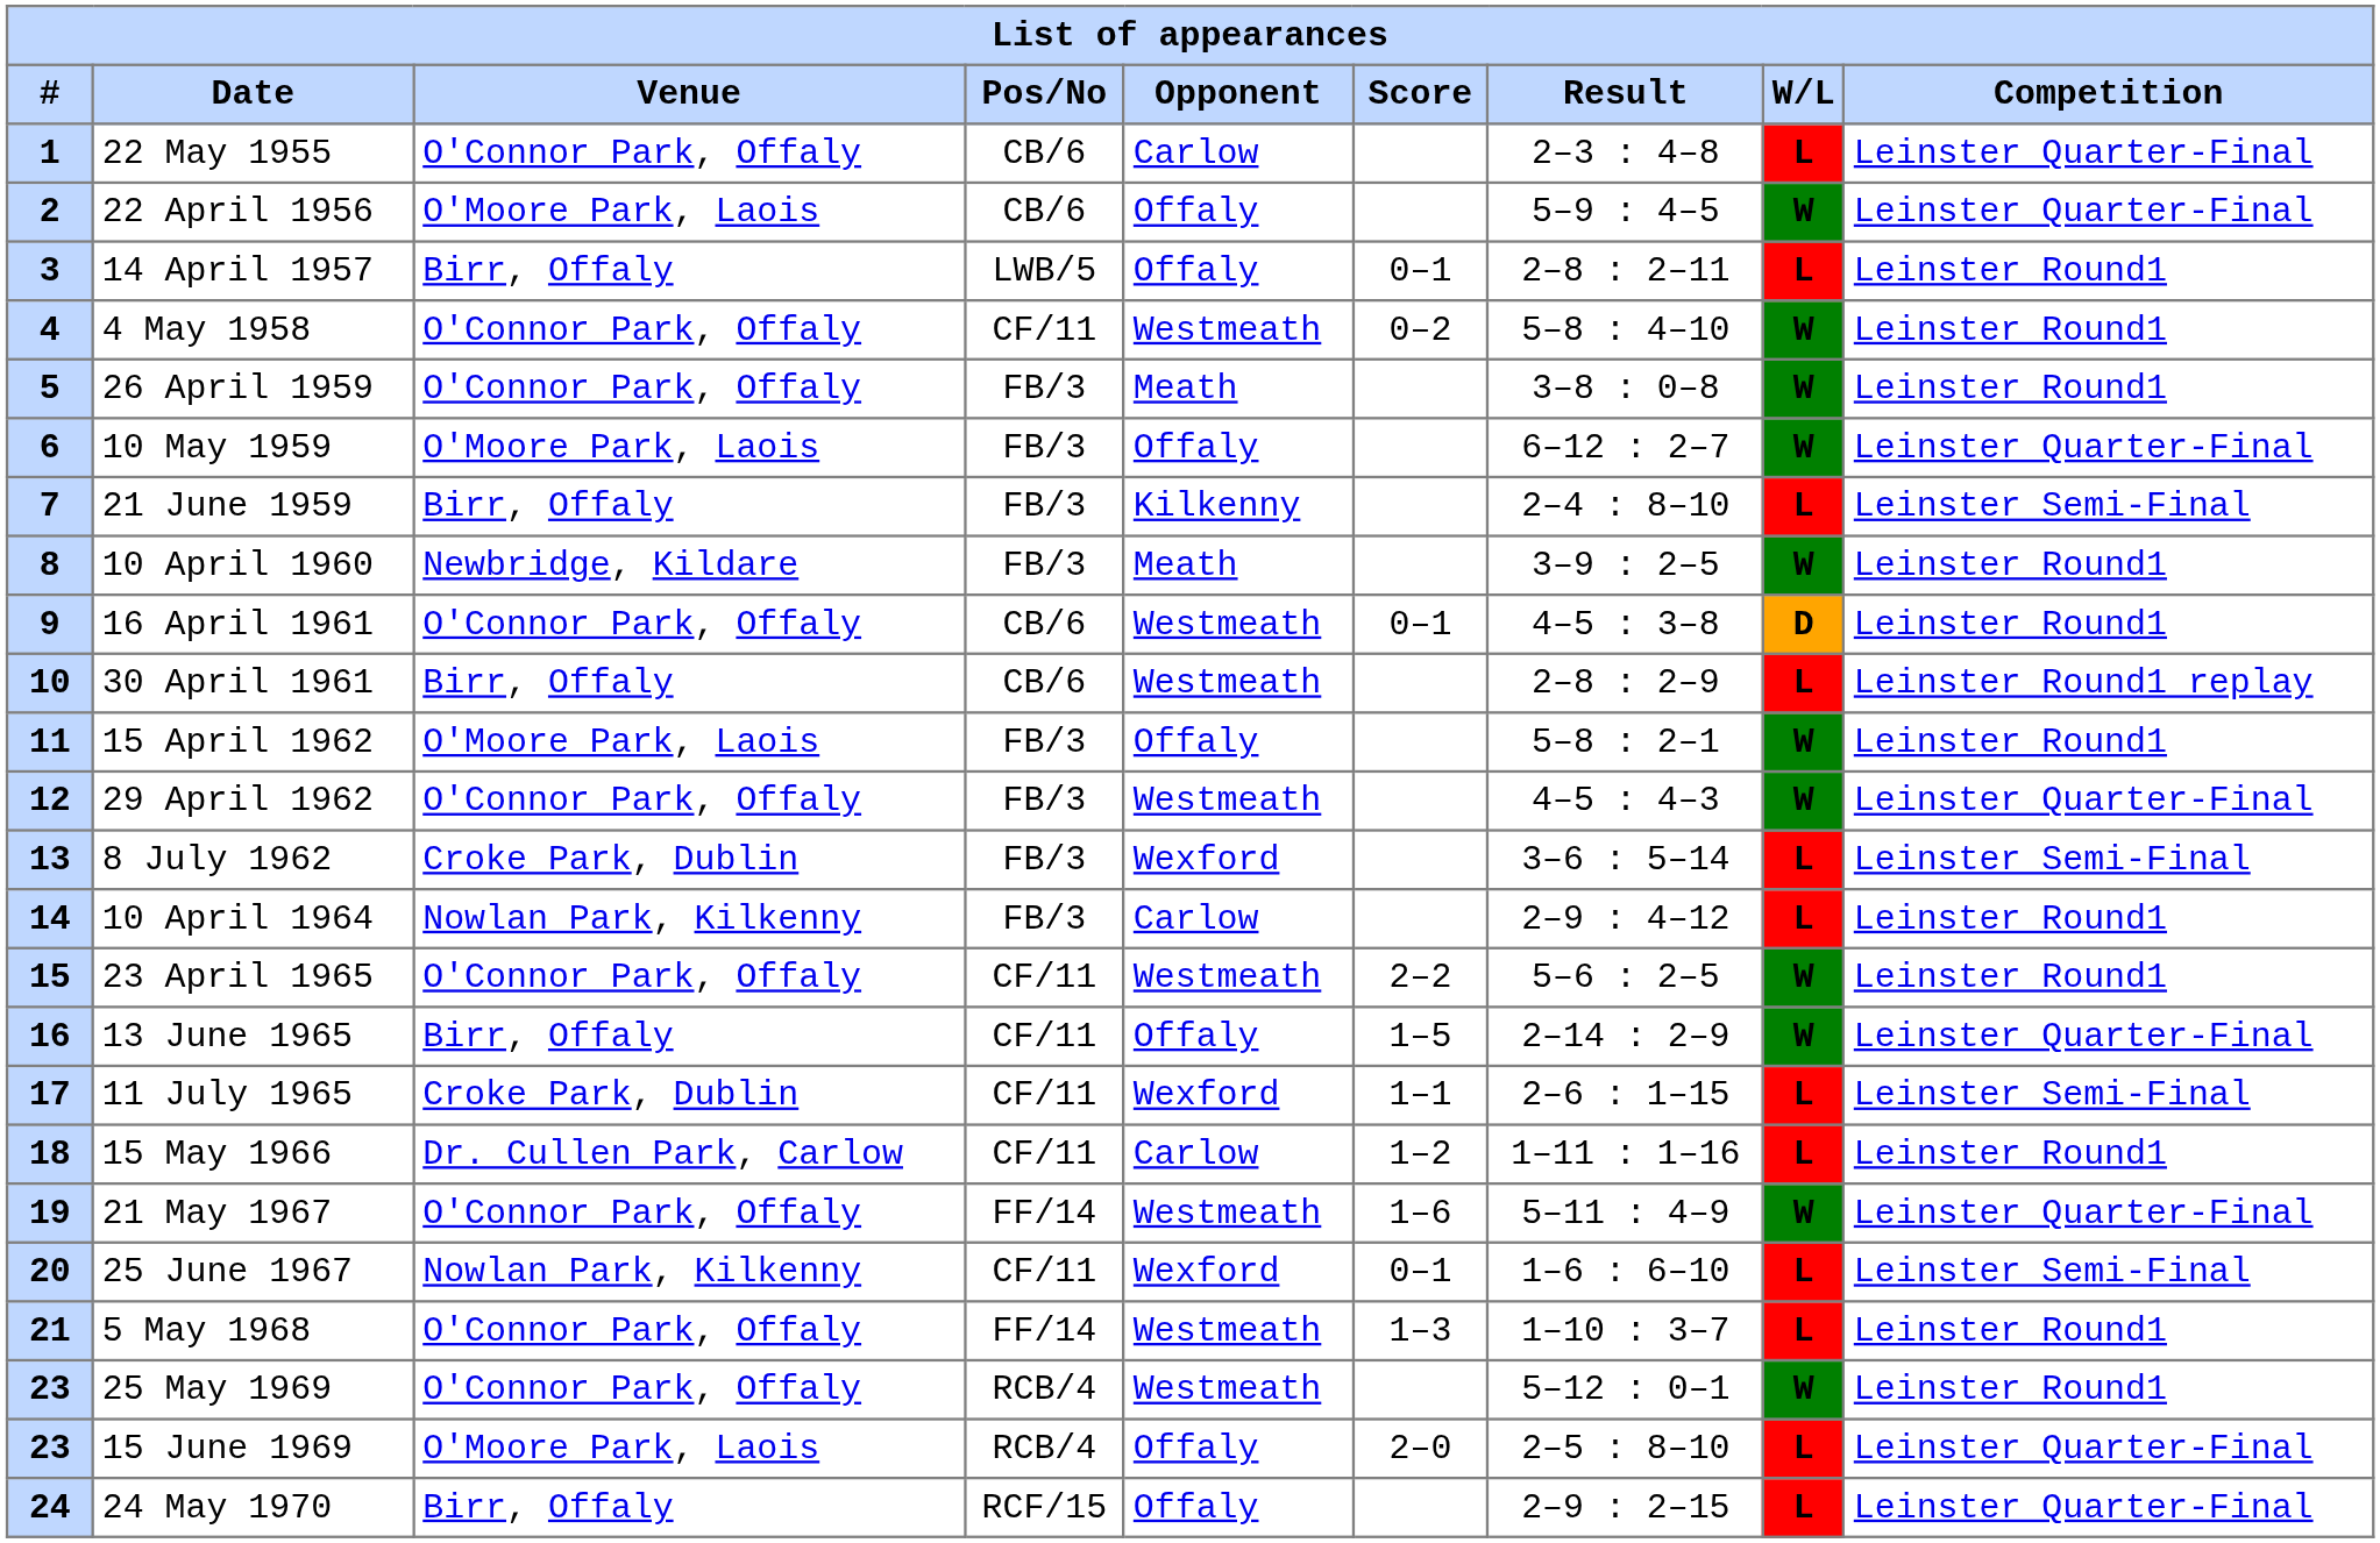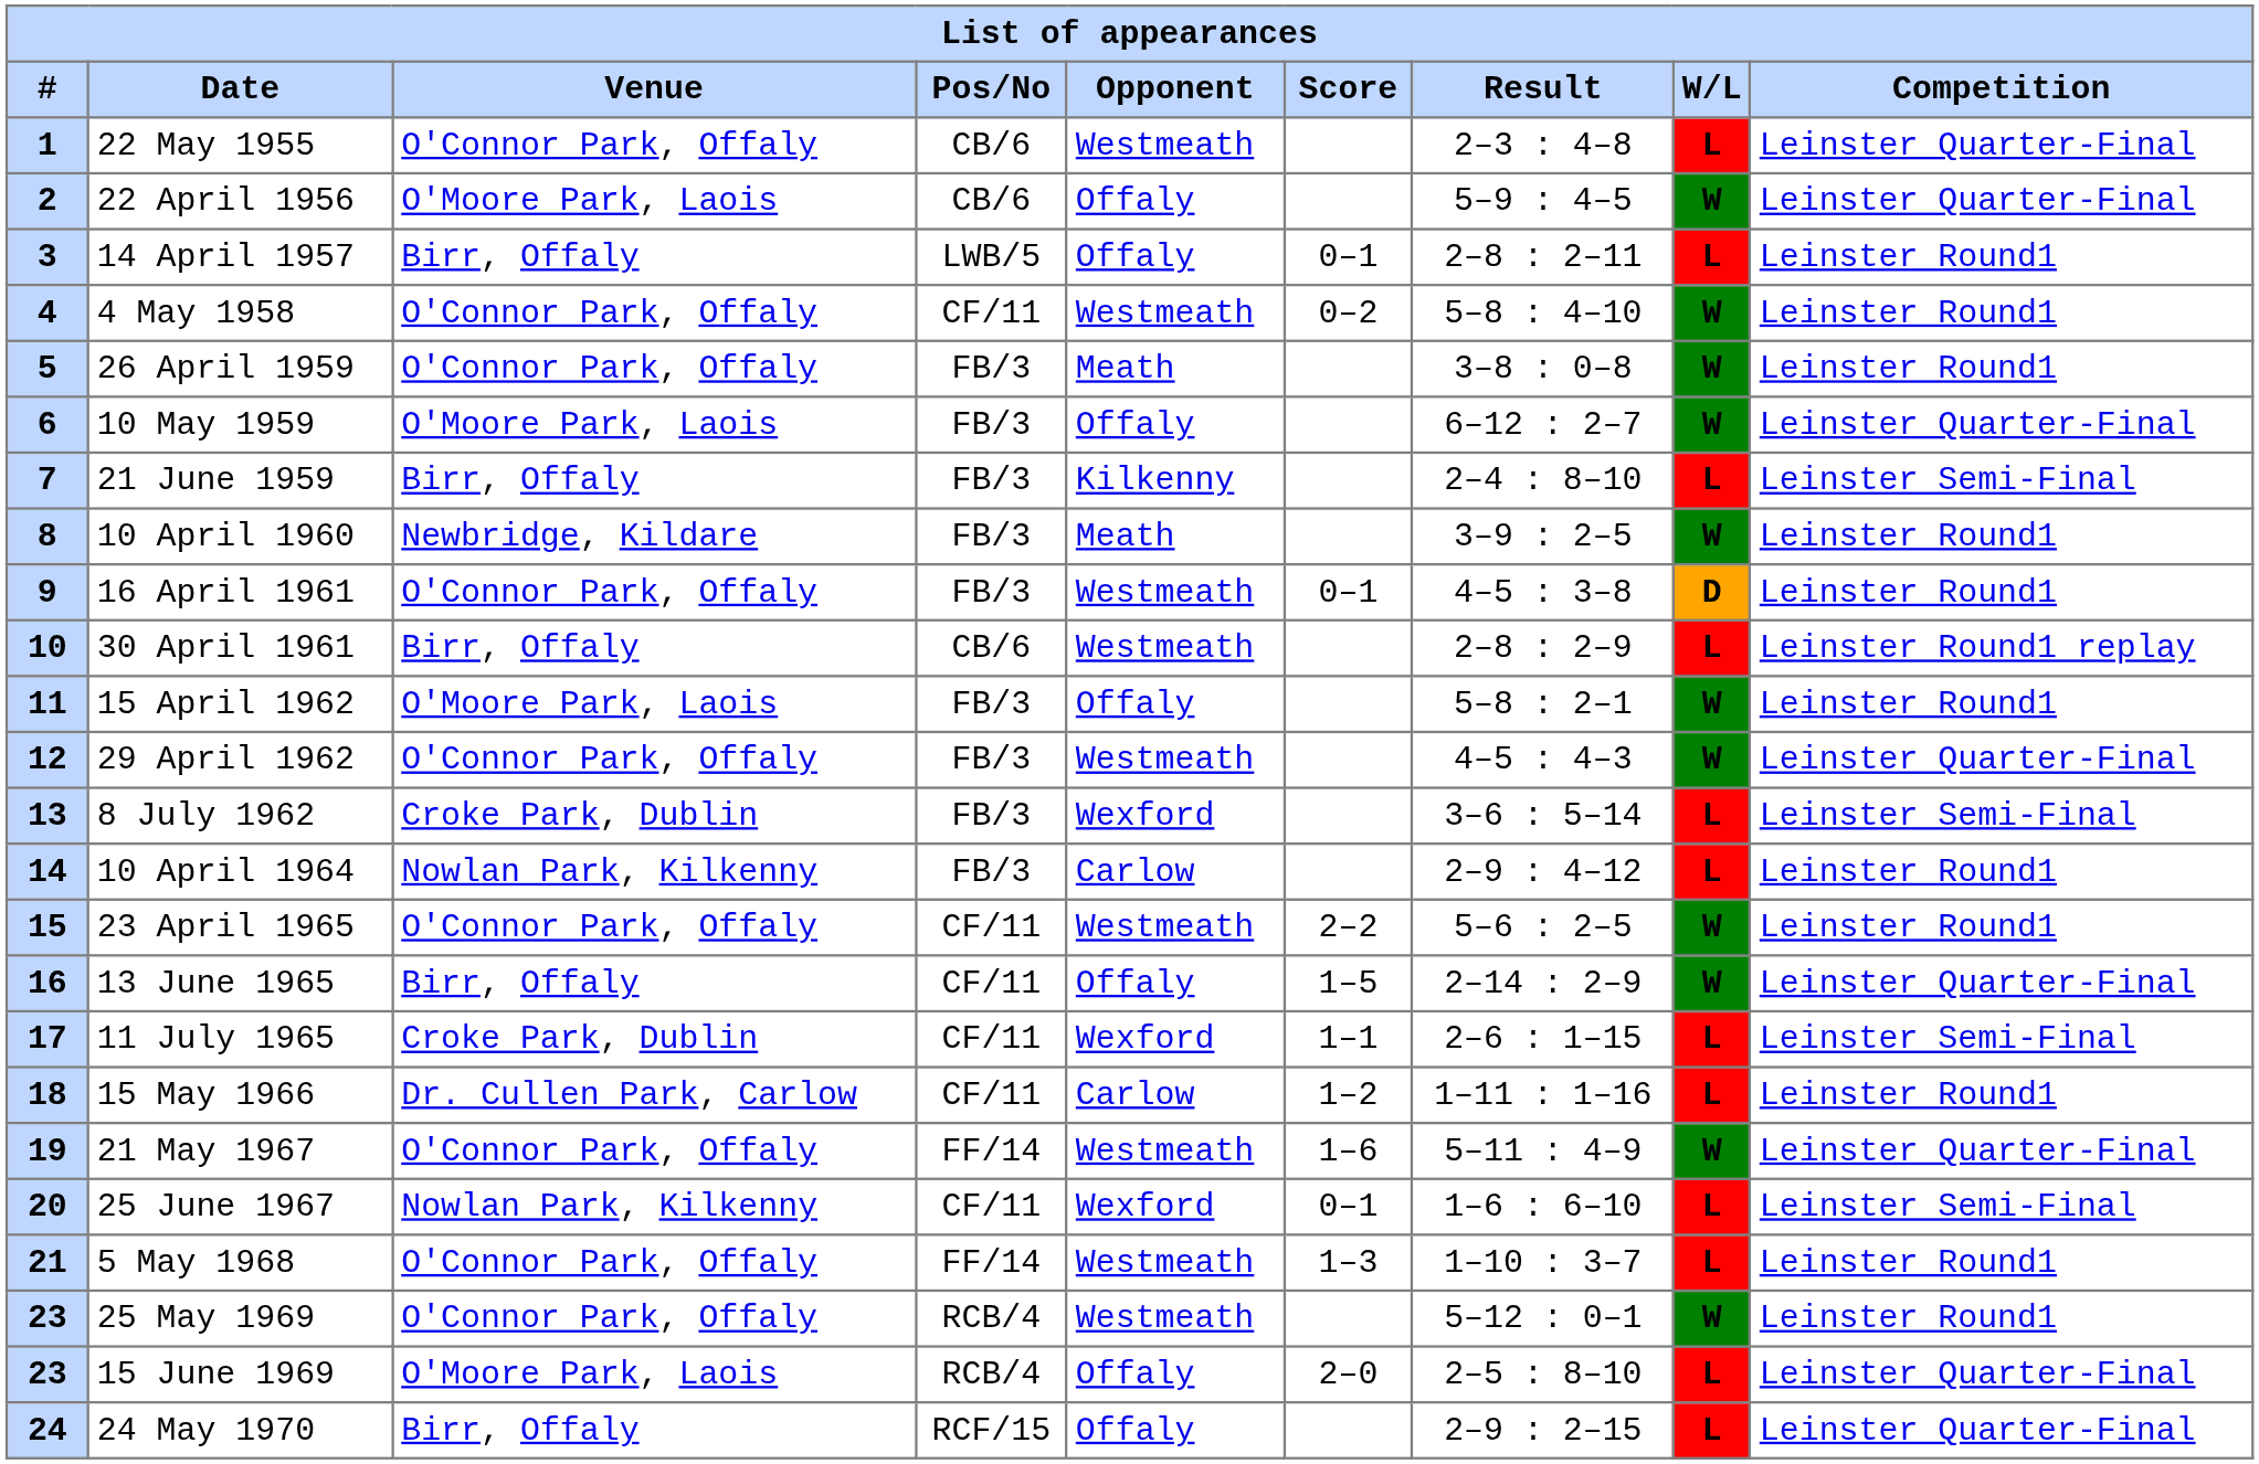 <table border=1 cellpadding=3 width="70%" style="margin-left:1em; color: black; border-collapse: collapse;">
 <tr align="center" bgcolor="BFD7FF">
 <th colspan="9"><strong>List of appearances</strong></th>
 </tr>
 <tr align="center" bgcolor="BFD7FF">
 <th width=25 style="text-align: center;">#</th>
 <th>Date</th>
 <th>Venue</th>
 <th>Pos/No</th>
 <th>Opponent</th>
 <th>Score</th>
 <th>Result</th>
 <th width=10>W/L</th>
 <th>Competition</th>
 </tr>
 <tr>
 <td style="text-align: center;" bgcolor="BFD7FF"><strong>1</strong></td>
 <td>22 May 1955</td>
 <td><a href='#'>O'Connor Park</a>, <a href='#'>Offaly</a></td>
 <td style="text-align: center;">CB/6</td>
-<td><a href='#'>Carlow</a></td>
+<td><a href='#'>Westmeath</a></td>
 <td style="text-align: center;"></td>
 <td style="text-align: center;">2–3 : 4–8</td>
 <td style="text-align: center;" bgcolor="red"><strong>L</strong></td>
 <td><a href='#'>Leinster Quarter-Final</a></td>
 </tr>
 <tr>
 <td style="text-align: center;" bgcolor="BFD7FF"><strong>2</strong></td>
 <td>22 April 1956</td>
 <td><a href='#'>O'Moore Park</a>, <a href='#'>Laois</a></td>
 <td style="text-align: center;">CB/6 </td>
 <td><a href='#'>Offaly</a></td>
 <td style="text-align: center;"></td>
 <td style="text-align: center;">5–9 : 4–5</td>
 <td style="text-align: center;" bgcolor="green"><strong>W</strong></td>
 <td><a href='#'>Leinster Quarter-Final</a></td>
 </tr>
 <tr>
 <td style="text-align: center;" bgcolor="BFD7FF"><strong>3</strong></td>
 <td>14 April 1957</td>
 <td><a href='#'>Birr</a>, <a href='#'>Offaly</a></td>
 <td style="text-align: center;">LWB/5</td>
 <td><a href='#'>Offaly</a></td>
 <td style="text-align: center;">0–1</td>
 <td style="text-align: center;">2–8 : 2–11</td>
 <td style="text-align: center;" bgcolor="red"><strong>L</strong></td>
 <td><a href='#'>Leinster Round1</a></td>
 </tr>
 <tr>
 <td style="text-align: center;" bgcolor="BFD7FF"><strong>4</strong></td>
 <td>4 May 1958</td>
 <td><a href='#'>O'Connor Park</a>, <a href='#'>Offaly</a></td>
 <td style="text-align: center;">CF/11</td>
 <td><a href='#'>Westmeath</a></td>
 <td style="text-align: center;">0–2</td>
 <td style="text-align: center;">5–8 : 4–10</td>
 <td style="text-align: center;" bgcolor="green"><strong>W</strong></td>
 <td><a href='#'>Leinster Round1</a></td>
 </tr>
 <tr>
 <td style="text-align: center;" bgcolor="BFD7FF"><strong>5</strong></td>
 <td>26 April 1959</td>
 <td><a href='#'>O'Connor Park</a>, <a href='#'>Offaly</a></td>
 <td style="text-align: center;">FB/3</td>
 <td><a href='#'>Meath</a></td>
 <td style="text-align: center;"></td>
 <td style="text-align: center;">3–8 : 0–8</td>
 <td style="text-align: center;" bgcolor="green"><strong>W</strong></td>
 <td><a href='#'>Leinster Round1</a></td>
 </tr>
 <tr>
 <td style="text-align: center;" bgcolor="BFD7FF"><strong>6</strong></td>
 <td>10 May 1959</td>
 <td><a href='#'>O'Moore Park</a>, <a href='#'>Laois</a></td>
 <td style="text-align: center;">FB/3</td>
 <td><a href='#'>Offaly</a></td>
 <td style="text-align: center;"></td>
 <td style="text-align: center;">6–12 : 2–7</td>
 <td style="text-align: center;" bgcolor="green"><strong>W</strong></td>
 <td><a href='#'>Leinster Quarter-Final</a></td>
 </tr>
 <tr>
 <td style="text-align: center;" bgcolor="BFD7FF"><strong>7</strong></td>
 <td>21 June 1959</td>
 <td><a href='#'>Birr</a>, <a href='#'>Offaly</a></td>
 <td style="text-align: center;">FB/3</td>
 <td><a href='#'>Kilkenny</a></td>
 <td style="text-align: center;"></td>
 <td style="text-align: center;">2–4 : 8–10</td>
 <td style="text-align: center;" bgcolor="red"><strong>L</strong></td>
 <td><a href='#'>Leinster Semi-Final</a></td>
 </tr>
 <tr>
 <td style="text-align: center;" bgcolor="BFD7FF"><strong>8</strong></td>
 <td>10 April 1960</td>
 <td><a href='#'>Newbridge</a>, <a href='#'>Kildare</a></td>
 <td style="text-align: center;">FB/3</td>
 <td><a href='#'>Meath</a></td>
 <td style="text-align: center;"></td>
 <td style="text-align: center;">3–9 : 2–5</td>
 <td style="text-align: center;" bgcolor="green"><strong>W</strong></td>
 <td><a href='#'>Leinster Round1</a></td>
 </tr>
 <tr>
 <td style="text-align: center;" bgcolor="BFD7FF"><strong>9</strong></td>
 <td>16 April 1961</td>
 <td><a href='#'>O'Connor Park</a>, <a href='#'>Offaly</a></td>
-<td style="text-align: center;">CB/6</td>
+<td style="text-align: center;">FB/3</td>
 <td><a href='#'>Westmeath</a></td>
 <td style="text-align: center;">0–1</td>
 <td style="text-align: center;">4–5 : 3–8</td>
 <td style="text-align: center;" bgcolor="orange"><strong>D</strong></td>
 <td><a href='#'>Leinster Round1</a></td>
 </tr>
 <tr>
 <td style="text-align: center;" bgcolor="BFD7FF"><strong>10</strong></td>
 <td>30 April 1961</td>
 <td><a href='#'>Birr</a>, <a href='#'>Offaly</a></td>
 <td style="text-align: center;">CB/6</td>
 <td><a href='#'>Westmeath</a></td>
 <td style="text-align: center;"></td>
 <td style="text-align: center;">2–8 : 2–9</td>
 <td style="text-align: center;" bgcolor="red"><strong>L</strong></td>
 <td><a href='#'>Leinster Round1 replay</a></td>
 </tr>
 <tr>
 <td style="text-align: center;" bgcolor="BFD7FF"><strong>11</strong></td>
 <td>15 April 1962</td>
 <td><a href='#'>O'Moore Park</a>, <a href='#'>Laois</a></td>
 <td style="text-align: center;">FB/3</td>
 <td><a href='#'>Offaly</a></td>
 <td style="text-align: center;"></td>
 <td style="text-align: center;">5–8 : 2–1</td>
 <td style="text-align: center;" bgcolor="green"><strong>W</strong></td>
 <td><a href='#'>Leinster Round1</a></td>
 </tr>
 <tr>
 <td style="text-align: center;" bgcolor="BFD7FF"><strong>12</strong></td>
 <td>29 April 1962</td>
 <td><a href='#'>O'Connor Park</a>, <a href='#'>Offaly</a></td>
 <td style="text-align: center;">FB/3</td>
 <td><a href='#'>Westmeath</a></td>
 <td style="text-align: center;"></td>
 <td style="text-align: center;">4–5 : 4–3</td>
 <td style="text-align: center;" bgcolor="green"><strong>W</strong></td>
 <td><a href='#'>Leinster Quarter-Final</a></td>
 </tr>
 <tr>
 <td style="text-align: center;" bgcolor="BFD7FF"><strong>13</strong></td>
 <td>8 July 1962</td>
 <td><a href='#'>Croke Park</a>, <a href='#'>Dublin</a></td>
 <td style="text-align: center;">FB/3</td>
 <td><a href='#'>Wexford</a></td>
 <td style="text-align: center;"></td>
 <td style="text-align: center;">3–6 : 5–14</td>
 <td style="text-align: center;" bgcolor="red"><strong>L</strong></td>
 <td><a href='#'>Leinster Semi-Final</a></td>
 </tr>
 <tr>
 <td style="text-align: center;" bgcolor="BFD7FF"><strong>14</strong></td>
 <td>10 April 1964</td>
 <td><a href='#'>Nowlan Park</a>, <a href='#'>Kilkenny</a></td>
 <td style="text-align: center;">FB/3</td>
 <td><a href='#'>Carlow</a></td>
 <td style="text-align: center;"></td>
 <td style="text-align: center;">2–9 : 4–12</td>
 <td style="text-align: center;" bgcolor="red"><strong>L</strong></td>
 <td><a href='#'>Leinster Round1</a></td>
 </tr>
 <tr>
 <td style="text-align: center;" bgcolor="BFD7FF"><strong>15</strong></td>
 <td>23 April 1965</td>
 <td><a href='#'>O'Connor Park</a>, <a href='#'>Offaly</a></td>
 <td style="text-align: center;">CF/11</td>
 <td><a href='#'>Westmeath</a></td>
 <td style="text-align: center;">2–2</td>
 <td style="text-align: center;">5–6 : 2–5</td>
 <td style="text-align: center;" bgcolor="green"><strong>W</strong></td>
 <td><a href='#'>Leinster Round1</a></td>
 </tr>
 <tr>
 <td style="text-align: center;" bgcolor="BFD7FF"><strong>16</strong></td>
 <td>13 June 1965</td>
 <td><a href='#'>Birr</a>, <a href='#'>Offaly</a></td>
 <td style="text-align: center;">CF/11</td>
 <td><a href='#'>Offaly</a></td>
 <td style="text-align: center;">1–5</td>
 <td style="text-align: center;">2–14 : 2–9</td>
 <td style="text-align: center;" bgcolor="green"><strong>W</strong></td>
 <td><a href='#'>Leinster Quarter-Final</a></td>
 </tr>
 <tr>
 <td style="text-align: center;" bgcolor="BFD7FF"><strong>17</strong></td>
 <td>11 July 1965</td>
 <td><a href='#'>Croke Park</a>, <a href='#'>Dublin</a></td>
 <td style="text-align: center;">CF/11</td>
 <td><a href='#'>Wexford</a></td>
 <td style="text-align: center;">1–1</td>
 <td style="text-align: center;">2–6 : 1–15</td>
 <td style="text-align: center;" bgcolor="red"><strong>L</strong></td>
 <td><a href='#'>Leinster Semi-Final</a></td>
 </tr>
 <tr>
 <td style="text-align: center;" bgcolor="BFD7FF"><strong>18</strong></td>
 <td>15 May 1966</td>
 <td><a href='#'>Dr. Cullen Park</a>, <a href='#'>Carlow</a></td>
 <td style="text-align: center;">CF/11</td>
 <td><a href='#'>Carlow</a></td>
 <td style="text-align: center;">1–2</td>
 <td style="text-align: center;">1–11 : 1–16</td>
 <td style="text-align: center;" bgcolor="red"><strong>L</strong></td>
 <td><a href='#'>Leinster Round1</a></td>
 </tr>
 <tr>
 <td style="text-align: center;" bgcolor="BFD7FF"><strong>19</strong></td>
 <td>21 May 1967</td>
 <td><a href='#'>O'Connor Park</a>, <a href='#'>Offaly</a></td>
 <td style="text-align: center;">FF/14</td>
 <td><a href='#'>Westmeath</a></td>
 <td style="text-align: center;">1–6</td>
 <td style="text-align: center;">5–11 : 4–9</td>
 <td style="text-align: center;" bgcolor="green"><strong>W</strong></td>
 <td><a href='#'>Leinster Quarter-Final</a></td>
 </tr>
 <tr>
 <td style="text-align: center;" bgcolor="BFD7FF"><strong>20</strong></td>
 <td>25 June 1967</td>
 <td><a href='#'>Nowlan Park</a>, <a href='#'>Kilkenny</a></td>
 <td style="text-align: center;">CF/11</td>
 <td><a href='#'>Wexford</a></td>
 <td style="text-align: center;">0–1</td>
 <td style="text-align: center;">1–6 : 6–10</td>
 <td style="text-align: center;" bgcolor="red"><strong>L</strong></td>
 <td><a href='#'>Leinster Semi-Final</a></td>
 </tr>
 <tr>
 <td style="text-align: center;" bgcolor="BFD7FF"><strong>21</strong></td>
 <td>5 May 1968</td>
 <td><a href='#'>O'Connor Park</a>, <a href='#'>Offaly</a></td>
 <td style="text-align: center;">FF/14</td>
 <td><a href='#'>Westmeath</a></td>
 <td style="text-align: center;">1–3</td>
 <td style="text-align: center;">1–10 : 3–7</td>
 <td style="text-align: center;" bgcolor="red"><strong>L</strong></td>
 <td><a href='#'>Leinster Round1</a></td>
 </tr>
 <tr>
 <td style="text-align: center;" bgcolor="BFD7FF"><strong>23</strong></td>
 <td>25 May 1969</td>
 <td><a href='#'>O'Connor Park</a>, <a href='#'>Offaly</a></td>
 <td style="text-align: center;">RCB/4</td>
 <td><a href='#'>Westmeath</a></td>
 <td style="text-align: center;"></td>
 <td style="text-align: center;">5–12 : 0–1</td>
 <td style="text-align: center;" bgcolor="green"><strong>W</strong></td>
 <td><a href='#'>Leinster Round1</a></td>
 </tr>
 <tr>
 <td style="text-align: center;" bgcolor="BFD7FF"><strong>23</strong></td>
 <td>15 June 1969</td>
 <td><a href='#'>O'Moore Park</a>, <a href='#'>Laois</a></td>
 <td style="text-align: center;">RCB/4</td>
 <td><a href='#'>Offaly</a></td>
 <td style="text-align: center;">2–0</td>
 <td style="text-align: center;">2–5 : 8–10</td>
 <td style="text-align: center;" bgcolor="red"><strong>L</strong></td>
 <td><a href='#'>Leinster Quarter-Final</a></td>
 </tr>
 <tr>
 <td style="text-align: center;" bgcolor="BFD7FF"><strong>24</strong></td>
 <td>24 May 1970</td>
 <td><a href='#'>Birr</a>, <a href='#'>Offaly</a></td>
 <td style="text-align: center;"> RCF/15</td>
 <td><a href='#'>Offaly</a></td>
 <td style="text-align: center;"></td>
 <td style="text-align: center;">2–9 : 2–15</td>
 <td style="text-align: center;" bgcolor="red"><strong>L</strong></td>
 <td><a href='#'>Leinster Quarter-Final</a></td>
 </tr>
 </table>
